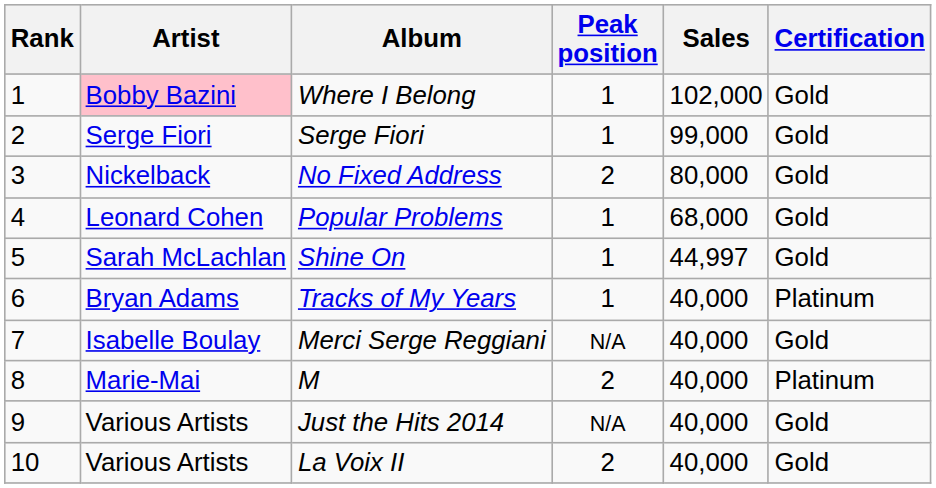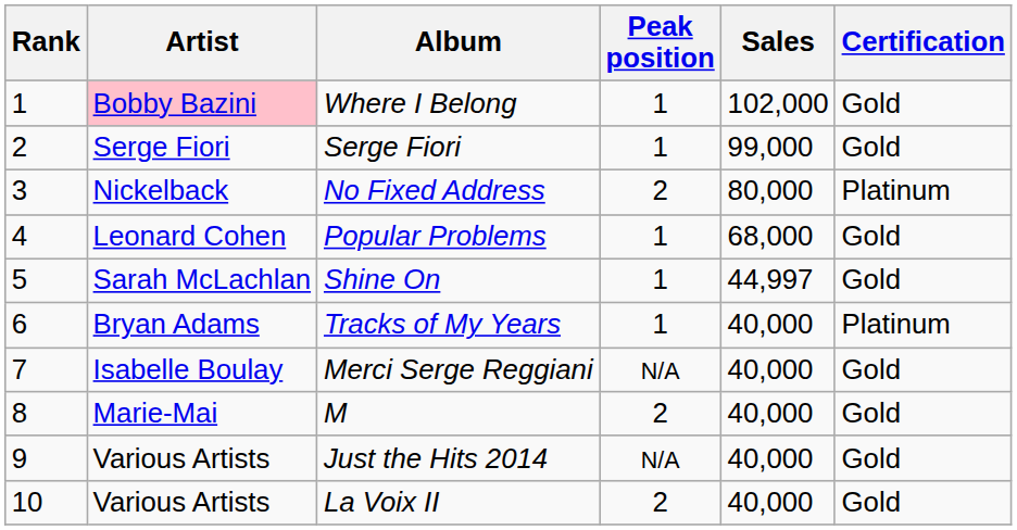 <table class="wikitable sortable">
 <tr>
 <th>Rank</th>
 <th>Artist</th>
 <th>Album</th>
 <th><a href='#'>Peak<br>position</a></th>
 <th>Sales</th>
 <th><a href='#'>Certification</a></th>
 </tr>
 <tr>
 <td>1</td>
 <td style="background: pink;"><a href='#'>Bobby Bazini</a></td>
 <td><em>Where I Belong</em></td>
 <td style="text-align:center;">1</td>
 <td>102,000</td>
 <td>Gold</td>
 </tr>
 <tr>
 <td>2</td>
 <td><a href='#'>Serge Fiori</a></td>
 <td><em>Serge Fiori</em></td>
 <td style="text-align:center;">1</td>
 <td>99,000</td>
 <td>Gold</td>
 </tr>
 <tr>
 <td>3</td>
 <td><a href='#'>Nickelback</a></td>
 <td><em><a href='#'>No Fixed Address</a></em></td>
 <td style="text-align:center;">2</td>
 <td>80,000</td>
-<td>Gold</td>
+<td>Platinum</td>
 </tr>
 <tr>
 <td>4</td>
 <td><a href='#'>Leonard Cohen</a></td>
 <td><em><a href='#'>Popular Problems</a></em></td>
 <td style="text-align:center;">1</td>
 <td>68,000</td>
 <td>Gold</td>
 </tr>
 <tr>
 <td>5</td>
 <td><a href='#'>Sarah McLachlan</a></td>
 <td><em><a href='#'>Shine On</a></em></td>
 <td style="text-align:center;">1</td>
 <td>44,997</td>
 <td>Gold</td>
 </tr>
 <tr>
 <td>6</td>
 <td><a href='#'>Bryan Adams</a></td>
 <td><em><a href='#'>Tracks of My Years</a></em></td>
 <td style="text-align:center;">1</td>
 <td>40,000</td>
 <td>Platinum</td>
 </tr>
 <tr>
 <td>7</td>
 <td><a href='#'>Isabelle Boulay</a></td>
 <td><em>Merci Serge Reggiani</em></td>
 <td style="text-align:center;"><span><small>N/A</small></span></td>
 <td>40,000</td>
 <td>Gold</td>
 </tr>
 <tr>
 <td>8</td>
 <td><a href='#'>Marie-Mai</a></td>
 <td><em>M</em></td>
 <td style="text-align:center;">2</td>
 <td>40,000</td>
-<td>Platinum</td>
+<td>Gold</td>
 </tr>
 <tr>
 <td>9</td>
 <td>Various Artists</td>
 <td><em>Just the Hits 2014</em></td>
 <td style="text-align:center;"><span><small>N/A</small></span></td>
 <td>40,000</td>
 <td>Gold</td>
 </tr>
 <tr>
 <td>10</td>
 <td>Various Artists</td>
 <td><em>La Voix II</em></td>
 <td style="text-align:center;">2</td>
 <td>40,000</td>
 <td>Gold</td>
 </tr>
 </table>
